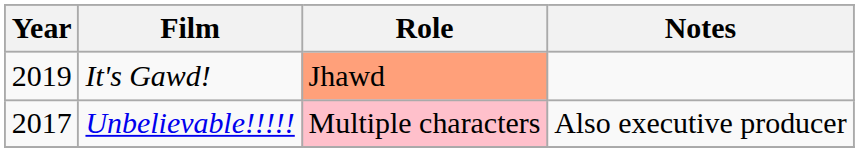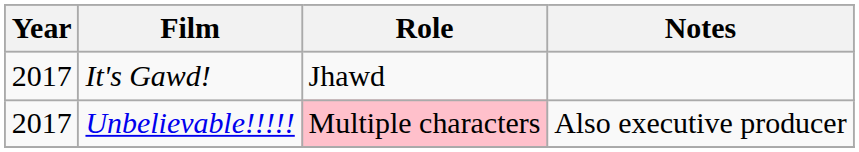 <table class="wikitable sortable">
 <tr>
 <th>Year</th>
 <th>Film</th>
 <th>Role</th>
 <th>Notes</th>
 </tr>
 <tr>
-<td>2019</td>
+<td>2017</td>
 <td><em>It's Gawd!</em></td>
-<td style="background: lightsalmon;">Jhawd</td>
+<td>Jhawd</td>
 <td></td>
 </tr>
 <tr>
 <td>2017</td>
 <td><em><a href='#'>Unbelievable!!!!!</a></em></td>
 <td style="background: pink;">Multiple characters</td>
 <td>Also executive producer</td>
 </tr>
 <tr>
 </tr>
 </table>
